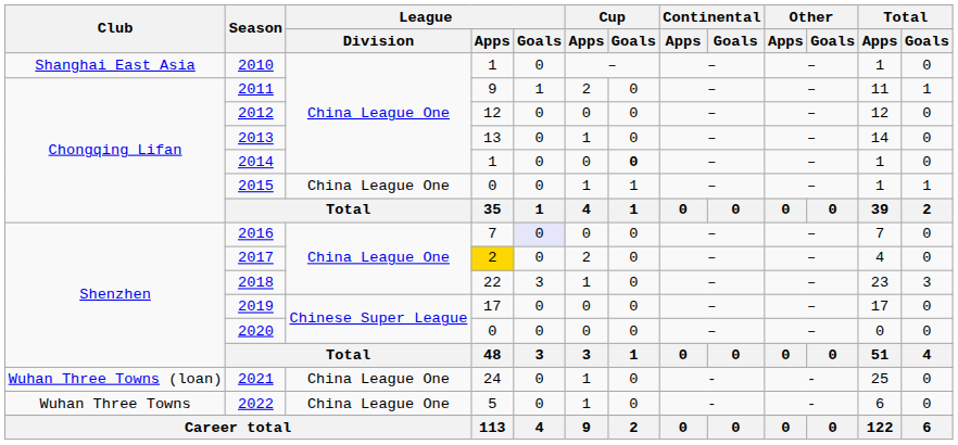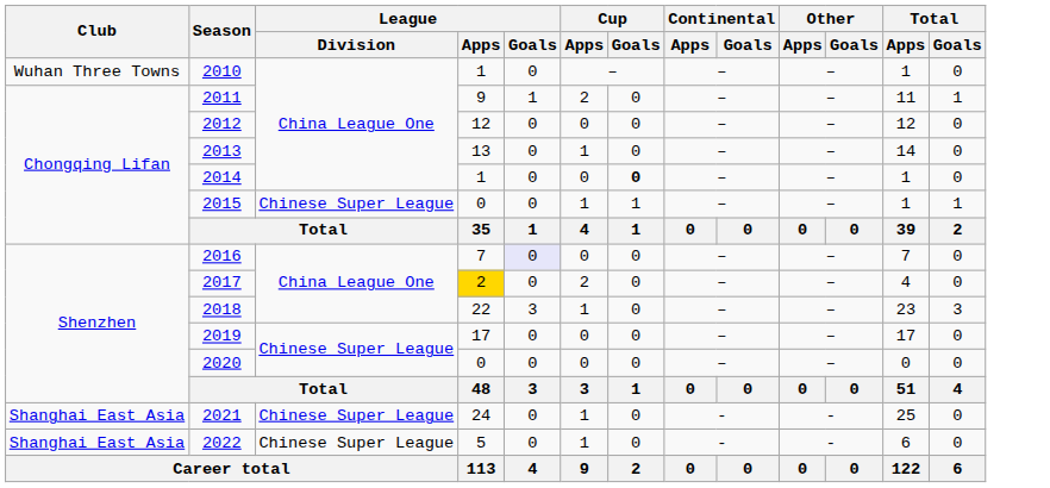 <table class="wikitable" style="text-align: center">
 <tr>
 <th rowspan="2">Club</th>
 <th rowspan="2">Season</th>
 <th colspan="3">League</th>
 <th colspan="2">Cup</th>
 <th colspan="2">Continental</th>
 <th colspan="2">Other</th>
 <th colspan="2">Total</th>
 </tr>
 <tr>
 <th>Division</th>
 <th>Apps</th>
 <th>Goals</th>
 <th>Apps</th>
 <th>Goals</th>
 <th>Apps</th>
 <th>Goals</th>
 <th>Apps</th>
 <th>Goals</th>
 <th>Apps</th>
 <th>Goals</th>
 </tr>
 <tr>
-<td rowspan="1"><a href='#'>Shanghai East Asia</a></td>
+<td>Wuhan Three Towns</td>
 <td><a href='#'>2010</a></td>
 <td rowspan="5"><a href='#'>China League One</a></td>
 <td>1</td>
 <td>0</td>
 <td colspan="2">–</td>
 <td colspan="2">–</td>
 <td colspan="2">–</td>
 <td>1</td>
 <td>0</td>
 </tr>
 <tr>
 <td rowspan="6"><a href='#'>Chongqing Lifan</a></td>
 <td><a href='#'>2011</a></td>
 <td>9</td>
 <td>1</td>
 <td>2</td>
 <td>0</td>
 <td colspan="2">–</td>
 <td colspan="2">–</td>
 <td>11</td>
 <td>1</td>
 </tr>
 <tr>
 <td><a href='#'>2012</a></td>
 <td>12</td>
 <td>0</td>
 <td>0</td>
 <td>0</td>
 <td colspan="2">–</td>
 <td colspan="2">–</td>
 <td>12</td>
 <td>0</td>
 </tr>
 <tr>
 <td><a href='#'>2013</a></td>
 <td>13</td>
 <td>0</td>
 <td>1</td>
 <td>0</td>
 <td colspan="2">–</td>
 <td colspan="2">–</td>
 <td>14</td>
 <td>0</td>
 </tr>
 <tr>
 <td><a href='#'>2014</a></td>
 <td>1</td>
 <td>0</td>
 <td>0</td>
 <td><strong>0</strong></td>
 <td colspan="2">–</td>
 <td colspan="2">–</td>
 <td>1</td>
 <td>0</td>
 </tr>
 <tr>
 <td><a href='#'>2015</a></td>
-<td>China League One</td>
+<td><a href='#'>Chinese Super League</a></td>
 <td>0</td>
 <td>0</td>
 <td>1</td>
 <td>1</td>
 <td colspan="2">–</td>
 <td colspan="2">–</td>
 <td>1</td>
 <td>1</td>
 </tr>
 <tr>
 <th colspan=2>Total</th>
 <th>35</th>
 <th>1</th>
 <th>4</th>
 <th>1</th>
 <th>0</th>
 <th>0</th>
 <th>0</th>
 <th>0</th>
 <th>39</th>
 <th>2</th>
 </tr>
 <tr>
 <td rowspan=6><a href='#'>Shenzhen</a></td>
 <td><a href='#'>2016</a></td>
 <td rowspan="3"><a href='#'>China League One</a></td>
 <td>7</td>
 <td style="background: lavender;">0</td>
 <td>0</td>
 <td>0</td>
 <td colspan="2">–</td>
 <td colspan="2">–</td>
 <td>7</td>
 <td>0</td>
 </tr>
 <tr>
 <td><a href='#'>2017</a></td>
 <td style="background: gold;">2</td>
 <td>0</td>
 <td>2</td>
 <td>0</td>
 <td colspan="2">–</td>
 <td colspan="2">–</td>
 <td>4</td>
 <td>0</td>
 </tr>
 <tr>
 <td><a href='#'>2018</a></td>
 <td>22</td>
 <td>3</td>
 <td>1</td>
 <td>0</td>
 <td colspan="2">–</td>
 <td colspan="2">–</td>
 <td>23</td>
 <td>3</td>
 </tr>
 <tr>
 <td><a href='#'>2019</a></td>
 <td rowspan=2><a href='#'>Chinese Super League</a></td>
 <td>17</td>
 <td>0</td>
 <td>0</td>
 <td>0</td>
 <td colspan="2">–</td>
 <td colspan="2">–</td>
 <td>17</td>
 <td>0</td>
 </tr>
 <tr>
 <td><a href='#'>2020</a></td>
 <td>0</td>
 <td>0</td>
 <td>0</td>
 <td>0</td>
 <td colspan="2">–</td>
 <td colspan="2">–</td>
 <td>0</td>
 <td>0</td>
 </tr>
 <tr>
 <th colspan=2>Total</th>
 <th>48</th>
 <th>3</th>
 <th>3</th>
 <th>1</th>
 <th>0</th>
 <th>0</th>
 <th>0</th>
 <th>0</th>
 <th>51</th>
 <th>4</th>
 </tr>
 <tr>
-<td><a href='#'>Wuhan Three Towns</a> (loan)</td>
+<td rowspan="1"><a href='#'>Shanghai East Asia</a></td>
 <td><a href='#'>2021</a></td>
-<td>China League One</td>
+<td><a href='#'>Chinese Super League</a></td>
 <td>24</td>
 <td>0</td>
 <td>1</td>
 <td>0</td>
 <td colspan="2">-</td>
 <td colspan="2">-</td>
 <td>25</td>
 <td>0</td>
 </tr>
 <tr>
-<td>Wuhan Three Towns</td>
+<td rowspan="1"><a href='#'>Shanghai East Asia</a></td>
 <td><a href='#'>2022</a></td>
-<td>China League One</td>
+<td>Chinese Super League</td>
 <td>5</td>
 <td>0</td>
 <td>1</td>
 <td>0</td>
 <td colspan="2">-</td>
 <td colspan="2">-</td>
 <td>6</td>
 <td>0</td>
 </tr>
 <tr>
 <th colspan=3>Career total</th>
 <th>113</th>
 <th>4</th>
 <th>9</th>
 <th>2</th>
 <th>0</th>
 <th>0</th>
 <th>0</th>
 <th>0</th>
 <th>122</th>
 <th>6</th>
 </tr>
 </table>
